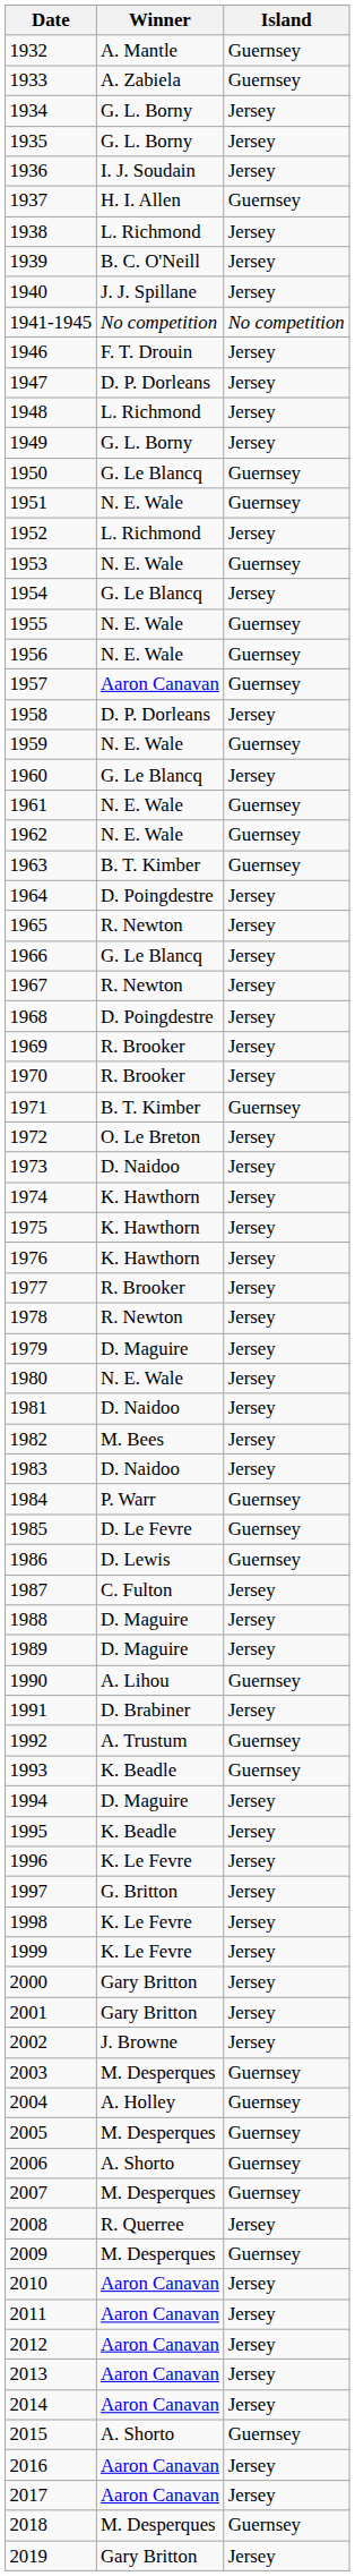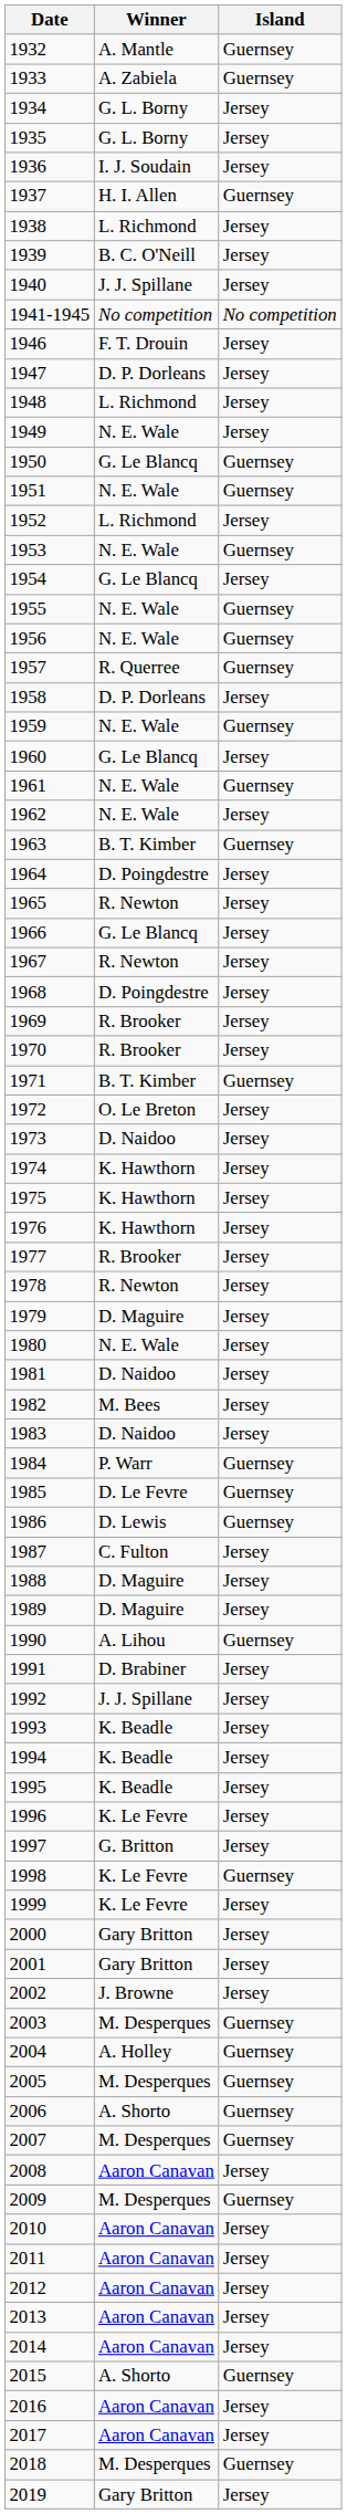 <table class="wikitable sortable">
 <tr>
 <th>Date</th>
 <th>Winner</th>
 <th>Island</th>
 </tr>
 <tr>
 <td>1932</td>
 <td>A. Mantle</td>
 <td>Guernsey</td>
 </tr>
 <tr>
 <td>1933</td>
 <td>A. Zabiela</td>
 <td>Guernsey</td>
 </tr>
 <tr>
 <td>1934</td>
 <td>G. L. Borny</td>
 <td>Jersey</td>
 </tr>
 <tr>
 <td>1935</td>
 <td>G. L. Borny</td>
 <td>Jersey</td>
 </tr>
 <tr>
 <td>1936</td>
 <td>I. J. Soudain</td>
 <td>Jersey</td>
 </tr>
 <tr>
 <td>1937</td>
 <td>H. I. Allen</td>
 <td>Guernsey</td>
 </tr>
 <tr>
 <td>1938</td>
 <td>L. Richmond</td>
 <td>Jersey</td>
 </tr>
 <tr>
 <td>1939</td>
 <td>B. C. O'Neill</td>
 <td>Jersey</td>
 </tr>
 <tr>
 <td>1940</td>
 <td>J. J. Spillane</td>
 <td>Jersey</td>
 </tr>
 <tr>
 <td>1941-1945</td>
 <td><em>No competition</em></td>
 <td><em>No competition</em></td>
 </tr>
 <tr>
 <td>1946</td>
 <td>F. T. Drouin</td>
 <td>Jersey</td>
 </tr>
 <tr>
 <td>1947</td>
 <td>D. P. Dorleans</td>
 <td>Jersey</td>
 </tr>
 <tr>
 <td>1948</td>
 <td>L. Richmond</td>
 <td>Jersey</td>
 </tr>
 <tr>
 <td>1949</td>
-<td>G. L. Borny</td>
+<td>N. E. Wale</td>
 <td>Jersey</td>
 </tr>
 <tr>
 <td>1950</td>
 <td>G. Le Blancq</td>
 <td>Guernsey</td>
 </tr>
 <tr>
 <td>1951</td>
 <td>N. E. Wale</td>
 <td>Guernsey</td>
 </tr>
 <tr>
 <td>1952</td>
 <td>L. Richmond</td>
 <td>Jersey</td>
 </tr>
 <tr>
 <td>1953</td>
 <td>N. E. Wale</td>
 <td>Guernsey</td>
 </tr>
 <tr>
 <td>1954</td>
 <td>G. Le Blancq</td>
 <td>Jersey</td>
 </tr>
 <tr>
 <td>1955</td>
 <td>N. E. Wale</td>
 <td>Guernsey</td>
 </tr>
 <tr>
 <td>1956</td>
 <td>N. E. Wale</td>
 <td>Guernsey</td>
 </tr>
 <tr>
 <td>1957</td>
-<td><a href='#'>Aaron Canavan</a></td>
+<td>R. Querree</td>
 <td>Guernsey</td>
 </tr>
 <tr>
 <td>1958</td>
 <td>D. P. Dorleans</td>
 <td>Jersey</td>
 </tr>
 <tr>
 <td>1959</td>
 <td>N. E. Wale</td>
 <td>Guernsey</td>
 </tr>
 <tr>
 <td>1960</td>
 <td>G. Le Blancq</td>
 <td>Jersey</td>
 </tr>
 <tr>
 <td>1961</td>
 <td>N. E. Wale</td>
 <td>Guernsey</td>
 </tr>
 <tr>
 <td>1962</td>
 <td>N. E. Wale</td>
-<td>Guernsey</td>
+<td>Jersey</td>
 </tr>
 <tr>
 <td>1963</td>
 <td>B. T. Kimber</td>
 <td>Guernsey</td>
 </tr>
 <tr>
 <td>1964</td>
 <td>D. Poingdestre</td>
 <td>Jersey</td>
 </tr>
 <tr>
 <td>1965</td>
 <td>R. Newton</td>
 <td>Jersey</td>
 </tr>
 <tr>
 <td>1966</td>
 <td>G. Le Blancq</td>
 <td>Jersey</td>
 </tr>
 <tr>
 <td>1967</td>
 <td>R. Newton</td>
 <td>Jersey</td>
 </tr>
 <tr>
 <td>1968</td>
 <td>D. Poingdestre</td>
 <td>Jersey</td>
 </tr>
 <tr>
 <td>1969</td>
 <td>R. Brooker</td>
 <td>Jersey</td>
 </tr>
 <tr>
 <td>1970</td>
 <td>R. Brooker</td>
 <td>Jersey</td>
 </tr>
 <tr>
 <td>1971</td>
 <td>B. T. Kimber</td>
 <td>Guernsey</td>
 </tr>
 <tr>
 <td>1972</td>
 <td>O. Le Breton</td>
 <td>Jersey</td>
 </tr>
 <tr>
 <td>1973</td>
 <td>D. Naidoo</td>
 <td>Jersey</td>
 </tr>
 <tr>
 <td>1974</td>
 <td>K. Hawthorn</td>
 <td>Jersey</td>
 </tr>
 <tr>
 <td>1975</td>
 <td>K. Hawthorn</td>
 <td>Jersey</td>
 </tr>
 <tr>
 <td>1976</td>
 <td>K. Hawthorn</td>
 <td>Jersey</td>
 </tr>
 <tr>
 <td>1977</td>
 <td>R. Brooker</td>
 <td>Jersey</td>
 </tr>
 <tr>
 <td>1978</td>
 <td>R. Newton</td>
 <td>Jersey</td>
 </tr>
 <tr>
 <td>1979</td>
 <td>D. Maguire</td>
 <td>Jersey</td>
 </tr>
 <tr>
 <td>1980</td>
 <td>N. E. Wale</td>
 <td>Jersey</td>
 </tr>
 <tr>
 <td>1981</td>
 <td>D. Naidoo</td>
 <td>Jersey</td>
 </tr>
 <tr>
 <td>1982</td>
 <td>M. Bees</td>
 <td>Jersey</td>
 </tr>
 <tr>
 <td>1983</td>
 <td>D. Naidoo</td>
 <td>Jersey</td>
 </tr>
 <tr>
 <td>1984</td>
 <td>P. Warr</td>
 <td>Guernsey</td>
 </tr>
 <tr>
 <td>1985</td>
 <td>D. Le Fevre</td>
 <td>Guernsey</td>
 </tr>
 <tr>
 <td>1986</td>
 <td>D. Lewis</td>
 <td>Guernsey</td>
 </tr>
 <tr>
 <td>1987</td>
 <td>C. Fulton</td>
 <td>Jersey</td>
 </tr>
 <tr>
 <td>1988</td>
 <td>D. Maguire</td>
 <td>Jersey</td>
 </tr>
 <tr>
 <td>1989</td>
 <td>D. Maguire</td>
 <td>Jersey</td>
 </tr>
 <tr>
 <td>1990</td>
 <td>A. Lihou</td>
 <td>Guernsey</td>
 </tr>
 <tr>
 <td>1991</td>
 <td>D. Brabiner</td>
 <td>Jersey</td>
 </tr>
 <tr>
 <td>1992</td>
-<td>A. Trustum</td>
-<td>Guernsey</td>
+<td>J. J. Spillane</td>
+<td>Jersey</td>
 </tr>
 <tr>
 <td>1993</td>
 <td>K. Beadle</td>
-<td>Guernsey</td>
+<td>Jersey</td>
 </tr>
 <tr>
 <td>1994</td>
-<td>D. Maguire</td>
+<td>K. Beadle</td>
 <td>Jersey</td>
 </tr>
 <tr>
 <td>1995</td>
 <td>K. Beadle</td>
 <td>Jersey</td>
 </tr>
 <tr>
 <td>1996</td>
 <td>K. Le Fevre</td>
 <td>Jersey</td>
 </tr>
 <tr>
 <td>1997</td>
 <td>G. Britton</td>
 <td>Jersey</td>
 </tr>
 <tr>
 <td>1998</td>
 <td>K. Le Fevre</td>
-<td>Jersey</td>
+<td>Guernsey</td>
 </tr>
 <tr>
 <td>1999</td>
 <td>K. Le Fevre</td>
 <td>Jersey</td>
 </tr>
 <tr>
 <td>2000</td>
 <td>Gary Britton</td>
 <td>Jersey</td>
 </tr>
 <tr>
 <td>2001</td>
 <td>Gary Britton</td>
 <td>Jersey</td>
 </tr>
 <tr>
 <td>2002</td>
 <td>J. Browne</td>
 <td>Jersey</td>
 </tr>
 <tr>
 <td>2003</td>
 <td>M. Desperques</td>
 <td>Guernsey</td>
 </tr>
 <tr>
 <td>2004</td>
 <td>A. Holley</td>
 <td>Guernsey</td>
 </tr>
 <tr>
 <td>2005</td>
 <td>M. Desperques</td>
 <td>Guernsey</td>
 </tr>
 <tr>
 <td>2006</td>
 <td>A. Shorto</td>
 <td>Guernsey</td>
 </tr>
 <tr>
 <td>2007</td>
 <td>M. Desperques</td>
 <td>Guernsey</td>
 </tr>
 <tr>
 <td>2008</td>
-<td>R. Querree</td>
+<td><a href='#'>Aaron Canavan</a></td>
 <td>Jersey</td>
 </tr>
 <tr>
 <td>2009</td>
 <td>M. Desperques</td>
 <td>Guernsey</td>
 </tr>
 <tr>
 <td>2010</td>
 <td><a href='#'>Aaron Canavan</a></td>
 <td>Jersey</td>
 </tr>
 <tr>
 <td>2011</td>
 <td><a href='#'>Aaron Canavan</a></td>
 <td>Jersey</td>
 </tr>
 <tr>
 <td>2012</td>
 <td><a href='#'>Aaron Canavan</a></td>
 <td>Jersey</td>
 </tr>
 <tr>
 <td>2013</td>
 <td><a href='#'>Aaron Canavan</a></td>
 <td>Jersey</td>
 </tr>
 <tr>
 <td>2014</td>
 <td><a href='#'>Aaron Canavan</a></td>
 <td>Jersey</td>
 </tr>
 <tr>
 <td>2015</td>
 <td>A. Shorto</td>
 <td>Guernsey</td>
 </tr>
 <tr>
 <td>2016</td>
 <td><a href='#'>Aaron Canavan</a></td>
 <td>Jersey</td>
 </tr>
 <tr>
 <td>2017</td>
 <td><a href='#'>Aaron Canavan</a></td>
 <td>Jersey</td>
 </tr>
 <tr>
 <td>2018</td>
 <td>M. Desperques</td>
 <td>Guernsey</td>
 </tr>
 <tr>
 <td>2019</td>
 <td>Gary Britton</td>
 <td>Jersey</td>
 </tr>
 </table>
